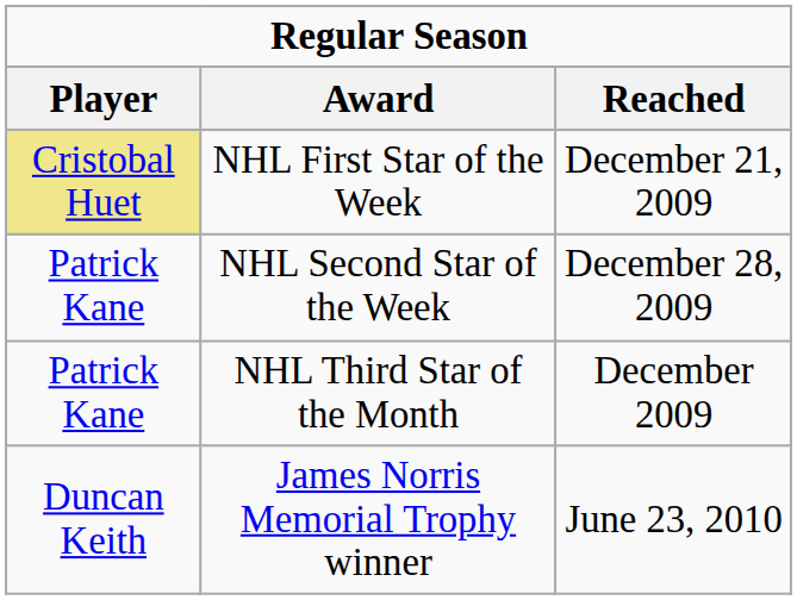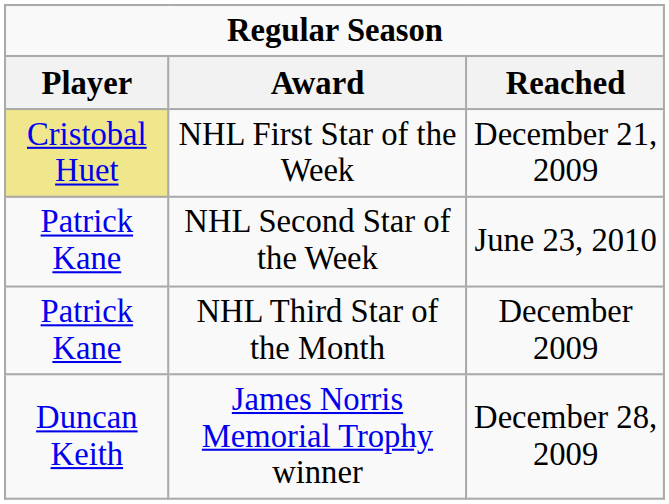 <table class="wikitable"  style="width:52%; text-align:center;">
 <tr>
 <td colspan="10" style="text-align:center;"><strong>Regular Season</strong></td>
 </tr>
 <tr>
 <th>Player</th>
 <th>Award</th>
 <th>Reached</th>
 </tr>
 <tr>
 <td style="background: khaki;"><a href='#'>Cristobal Huet</a></td>
 <td>NHL First Star of the Week</td>
 <td>December 21, 2009</td>
 </tr>
 <tr>
 <td><a href='#'>Patrick Kane</a></td>
 <td>NHL Second Star of the Week</td>
-<td>December 28, 2009</td>
+<td>June 23, 2010</td>
 </tr>
 <tr>
 <td><a href='#'>Patrick Kane</a></td>
 <td>NHL Third Star of the Month</td>
 <td>December 2009</td>
 </tr>
 <tr>
 <td><a href='#'>Duncan Keith</a></td>
 <td><a href='#'>James Norris Memorial Trophy</a> winner</td>
-<td>June 23, 2010</td>
+<td>December 28, 2009</td>
 </tr>
 </table>
